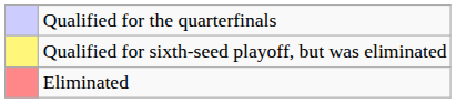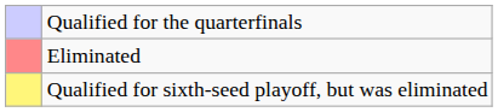 <table class="wikitable">
 <tr>
 <td style="width:20px; background:#ccf;"></td>
 <td>Qualified for the quarterfinals</td>
 </tr>
 <tr>
+<td style="width:20px; background:#ff8789;"></td>
+<td>Eliminated</td>
+</tr>
+<tr>
 <td style="width:20px; background:#fff67a;"></td>
 <td>Qualified for sixth-seed playoff, but was eliminated</td>
 </tr>
-<tr>
-<td style="width:20px; background:#ff8789;"></td>
-<td>Eliminated</td>
-</tr>
 </table>
